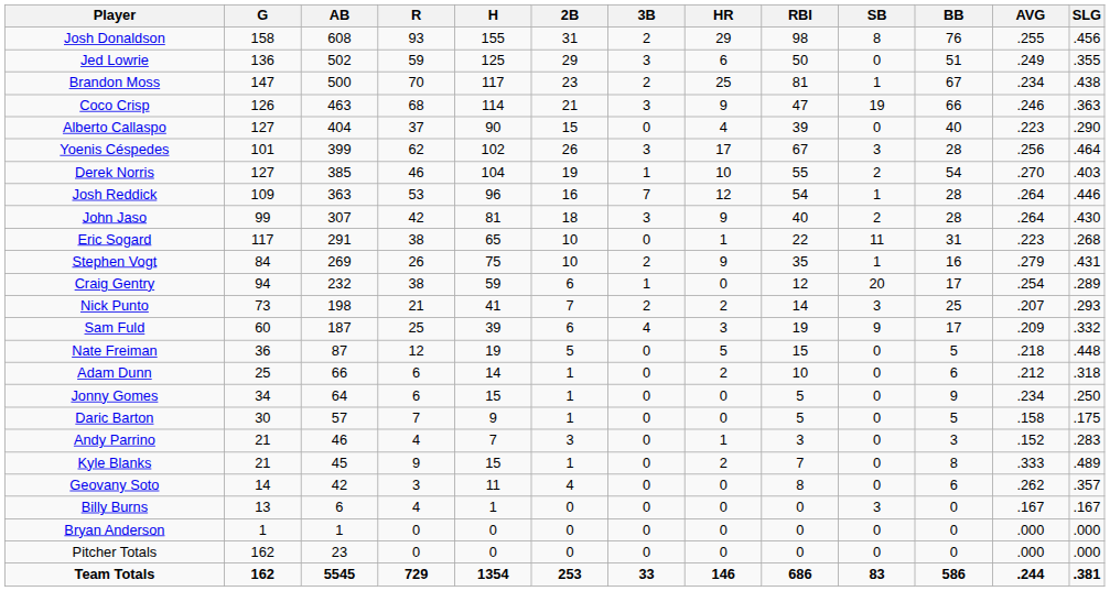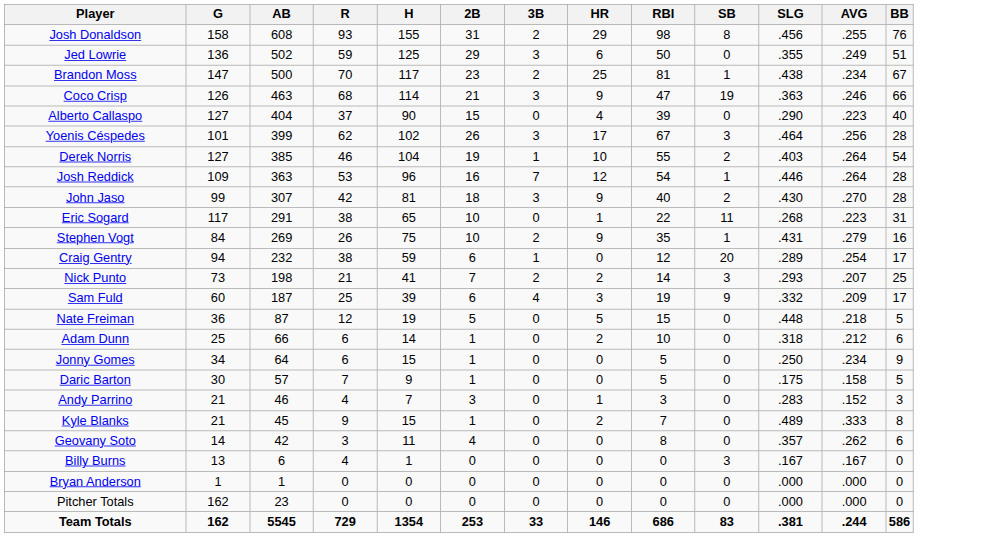 <table class=wikitable style="text-align:center">
 <tr>
 <th bgcolor=#DDDDFF; width="20%">Player</th>
 <th bgcolor=#DDDDFF; width="7%">G</th>
 <th bgcolor=#DDDDFF; width="7%">AB</th>
 <th bgcolor=#DDDDFF; width="7%">R</th>
 <th bgcolor=#DDDDFF; width="7%">H</th>
 <th bgcolor=#DDDDFF; width="7%">2B</th>
 <th bgcolor=#DDDDFF; width="7%">3B</th>
 <th bgcolor=#DDDDFF; width="7%">HR</th>
 <th bgcolor=#DDDDFF; width="7%">RBI</th>
 <th bgcolor=#DDDDFF; width="7%">SB</th>
+<th bgcolor=#DDDDFF; width="7%">SLG</th>
+<th bgcolor=#DDDDFF; width="7%">AVG</th>
 <th bgcolor=#DDDDFF; width="7%">BB</th>
-<th bgcolor=#DDDDFF; width="7%">AVG</th>
-<th bgcolor=#DDDDFF; width="7%">SLG</th>
 </tr>
 <tr>
 <td><a href='#'>Josh Donaldson</a></td>
 <td>158</td>
 <td>608</td>
 <td>93</td>
 <td>155</td>
 <td>31</td>
 <td>2</td>
 <td>29</td>
 <td>98</td>
 <td>8</td>
+<td>.456</td>
+<td>.255</td>
 <td>76</td>
-<td>.255</td>
-<td>.456</td>
 </tr>
 <tr>
 <td><a href='#'>Jed Lowrie</a></td>
 <td>136</td>
 <td>502</td>
 <td>59</td>
 <td>125</td>
 <td>29</td>
 <td>3</td>
 <td>6</td>
 <td>50</td>
 <td>0</td>
+<td>.355</td>
+<td>.249</td>
 <td>51</td>
-<td>.249</td>
-<td>.355</td>
 </tr>
 <tr>
 <td><a href='#'>Brandon Moss</a></td>
 <td>147</td>
 <td>500</td>
 <td>70</td>
 <td>117</td>
 <td>23</td>
 <td>2</td>
 <td>25</td>
 <td>81</td>
 <td>1</td>
+<td>.438</td>
+<td>.234</td>
 <td>67</td>
-<td>.234</td>
-<td>.438</td>
 </tr>
 <tr>
 <td><a href='#'>Coco Crisp</a></td>
 <td>126</td>
 <td>463</td>
 <td>68</td>
 <td>114</td>
 <td>21</td>
 <td>3</td>
 <td>9</td>
 <td>47</td>
 <td>19</td>
+<td>.363</td>
+<td>.246</td>
 <td>66</td>
-<td>.246</td>
-<td>.363</td>
 </tr>
 <tr>
 <td><a href='#'>Alberto Callaspo</a></td>
 <td>127</td>
 <td>404</td>
 <td>37</td>
 <td>90</td>
 <td>15</td>
 <td>0</td>
 <td>4</td>
 <td>39</td>
 <td>0</td>
+<td>.290</td>
+<td>.223</td>
 <td>40</td>
-<td>.223</td>
-<td>.290</td>
 </tr>
 <tr>
 <td><a href='#'>Yoenis Céspedes</a></td>
 <td>101</td>
 <td>399</td>
 <td>62</td>
 <td>102</td>
 <td>26</td>
 <td>3</td>
 <td>17</td>
 <td>67</td>
 <td>3</td>
+<td>.464</td>
+<td>.256</td>
 <td>28</td>
-<td>.256</td>
-<td>.464</td>
 </tr>
 <tr>
 <td><a href='#'>Derek Norris</a></td>
 <td>127</td>
 <td>385</td>
 <td>46</td>
 <td>104</td>
 <td>19</td>
 <td>1</td>
 <td>10</td>
 <td>55</td>
 <td>2</td>
+<td>.403</td>
+<td>.264</td>
 <td>54</td>
-<td>.270</td>
-<td>.403</td>
 </tr>
 <tr>
 <td><a href='#'>Josh Reddick</a></td>
 <td>109</td>
 <td>363</td>
 <td>53</td>
 <td>96</td>
 <td>16</td>
 <td>7</td>
 <td>12</td>
 <td>54</td>
 <td>1</td>
+<td>.446</td>
+<td>.264</td>
 <td>28</td>
-<td>.264</td>
-<td>.446</td>
 </tr>
 <tr>
 <td><a href='#'>John Jaso</a></td>
 <td>99</td>
 <td>307</td>
 <td>42</td>
 <td>81</td>
 <td>18</td>
 <td>3</td>
 <td>9</td>
 <td>40</td>
 <td>2</td>
+<td>.430</td>
+<td>.270</td>
 <td>28</td>
-<td>.264</td>
-<td>.430</td>
 </tr>
 <tr>
 <td><a href='#'>Eric Sogard</a></td>
 <td>117</td>
 <td>291</td>
 <td>38</td>
 <td>65</td>
 <td>10</td>
 <td>0</td>
 <td>1</td>
 <td>22</td>
 <td>11</td>
+<td>.268</td>
+<td>.223</td>
 <td>31</td>
-<td>.223</td>
-<td>.268</td>
 </tr>
 <tr>
 <td><a href='#'>Stephen Vogt</a></td>
 <td>84</td>
 <td>269</td>
 <td>26</td>
 <td>75</td>
 <td>10</td>
 <td>2</td>
 <td>9</td>
 <td>35</td>
 <td>1</td>
+<td>.431</td>
+<td>.279</td>
 <td>16</td>
-<td>.279</td>
-<td>.431</td>
 </tr>
 <tr>
 <td><a href='#'>Craig Gentry</a></td>
 <td>94</td>
 <td>232</td>
 <td>38</td>
 <td>59</td>
 <td>6</td>
 <td>1</td>
 <td>0</td>
 <td>12</td>
 <td>20</td>
+<td>.289</td>
+<td>.254</td>
 <td>17</td>
-<td>.254</td>
-<td>.289</td>
 </tr>
 <tr>
 <td><a href='#'>Nick Punto</a></td>
 <td>73</td>
 <td>198</td>
 <td>21</td>
 <td>41</td>
 <td>7</td>
 <td>2</td>
 <td>2</td>
 <td>14</td>
 <td>3</td>
+<td>.293</td>
+<td>.207</td>
 <td>25</td>
-<td>.207</td>
-<td>.293</td>
 </tr>
 <tr>
 <td><a href='#'>Sam Fuld</a></td>
 <td>60</td>
 <td>187</td>
 <td>25</td>
 <td>39</td>
 <td>6</td>
 <td>4</td>
 <td>3</td>
 <td>19</td>
 <td>9</td>
+<td>.332</td>
+<td>.209</td>
 <td>17</td>
-<td>.209</td>
-<td>.332</td>
 </tr>
 <tr>
 <td><a href='#'>Nate Freiman</a></td>
 <td>36</td>
 <td>87</td>
 <td>12</td>
 <td>19</td>
 <td>5</td>
 <td>0</td>
 <td>5</td>
 <td>15</td>
 <td>0</td>
+<td>.448</td>
+<td>.218</td>
 <td>5</td>
-<td>.218</td>
-<td>.448</td>
 </tr>
 <tr>
 <td><a href='#'>Adam Dunn</a></td>
 <td>25</td>
 <td>66</td>
 <td>6</td>
 <td>14</td>
 <td>1</td>
 <td>0</td>
 <td>2</td>
 <td>10</td>
 <td>0</td>
+<td>.318</td>
+<td>.212</td>
 <td>6</td>
-<td>.212</td>
-<td>.318</td>
 </tr>
 <tr>
 <td><a href='#'>Jonny Gomes</a></td>
 <td>34</td>
 <td>64</td>
 <td>6</td>
 <td>15</td>
 <td>1</td>
 <td>0</td>
 <td>0</td>
 <td>5</td>
 <td>0</td>
+<td>.250</td>
+<td>.234</td>
 <td>9</td>
-<td>.234</td>
-<td>.250</td>
 </tr>
 <tr>
 <td><a href='#'>Daric Barton</a></td>
 <td>30</td>
 <td>57</td>
 <td>7</td>
 <td>9</td>
 <td>1</td>
 <td>0</td>
 <td>0</td>
 <td>5</td>
 <td>0</td>
+<td>.175</td>
+<td>.158</td>
 <td>5</td>
-<td>.158</td>
-<td>.175</td>
 </tr>
 <tr>
 <td><a href='#'>Andy Parrino</a></td>
 <td>21</td>
 <td>46</td>
 <td>4</td>
 <td>7</td>
 <td>3</td>
 <td>0</td>
 <td>1</td>
 <td>3</td>
 <td>0</td>
+<td>.283</td>
+<td>.152</td>
 <td>3</td>
-<td>.152</td>
-<td>.283</td>
 </tr>
 <tr>
 <td><a href='#'>Kyle Blanks</a></td>
 <td>21</td>
 <td>45</td>
 <td>9</td>
 <td>15</td>
 <td>1</td>
 <td>0</td>
 <td>2</td>
 <td>7</td>
 <td>0</td>
+<td>.489</td>
+<td>.333</td>
 <td>8</td>
-<td>.333</td>
-<td>.489</td>
 </tr>
 <tr>
 <td><a href='#'>Geovany Soto</a></td>
 <td>14</td>
 <td>42</td>
 <td>3</td>
 <td>11</td>
 <td>4</td>
 <td>0</td>
 <td>0</td>
 <td>8</td>
 <td>0</td>
+<td>.357</td>
+<td>.262</td>
 <td>6</td>
-<td>.262</td>
-<td>.357</td>
 </tr>
 <tr>
 <td><a href='#'>Billy Burns</a></td>
 <td>13</td>
 <td>6</td>
 <td>4</td>
 <td>1</td>
 <td>0</td>
 <td>0</td>
 <td>0</td>
 <td>0</td>
 <td>3</td>
-<td>0</td>
 <td>.167</td>
 <td>.167</td>
+<td>0</td>
 </tr>
 <tr>
 <td><a href='#'>Bryan Anderson</a></td>
 <td>1</td>
 <td>1</td>
 <td>0</td>
 <td>0</td>
 <td>0</td>
 <td>0</td>
 <td>0</td>
 <td>0</td>
 <td>0</td>
-<td>0</td>
 <td>.000</td>
 <td>.000</td>
+<td>0</td>
 </tr>
 <tr>
 <td>Pitcher Totals</td>
 <td>162</td>
 <td>23</td>
 <td>0</td>
 <td>0</td>
 <td>0</td>
 <td>0</td>
 <td>0</td>
 <td>0</td>
 <td>0</td>
-<td>0</td>
 <td>.000</td>
 <td>.000</td>
+<td>0</td>
 </tr>
 <tr>
 <td><strong>Team Totals</strong></td>
 <td><strong>162</strong></td>
 <td><strong>5545</strong></td>
 <td><strong>729</strong></td>
 <td><strong>1354</strong></td>
 <td><strong>253</strong></td>
 <td><strong>33</strong></td>
 <td><strong>146</strong></td>
 <td><strong>686</strong></td>
 <td><strong>83</strong></td>
+<td><strong>.381</strong></td>
+<td><strong>.244</strong></td>
 <td><strong>586</strong></td>
-<td><strong>.244</strong></td>
-<td><strong>.381</strong></td>
 </tr>
 </table>
